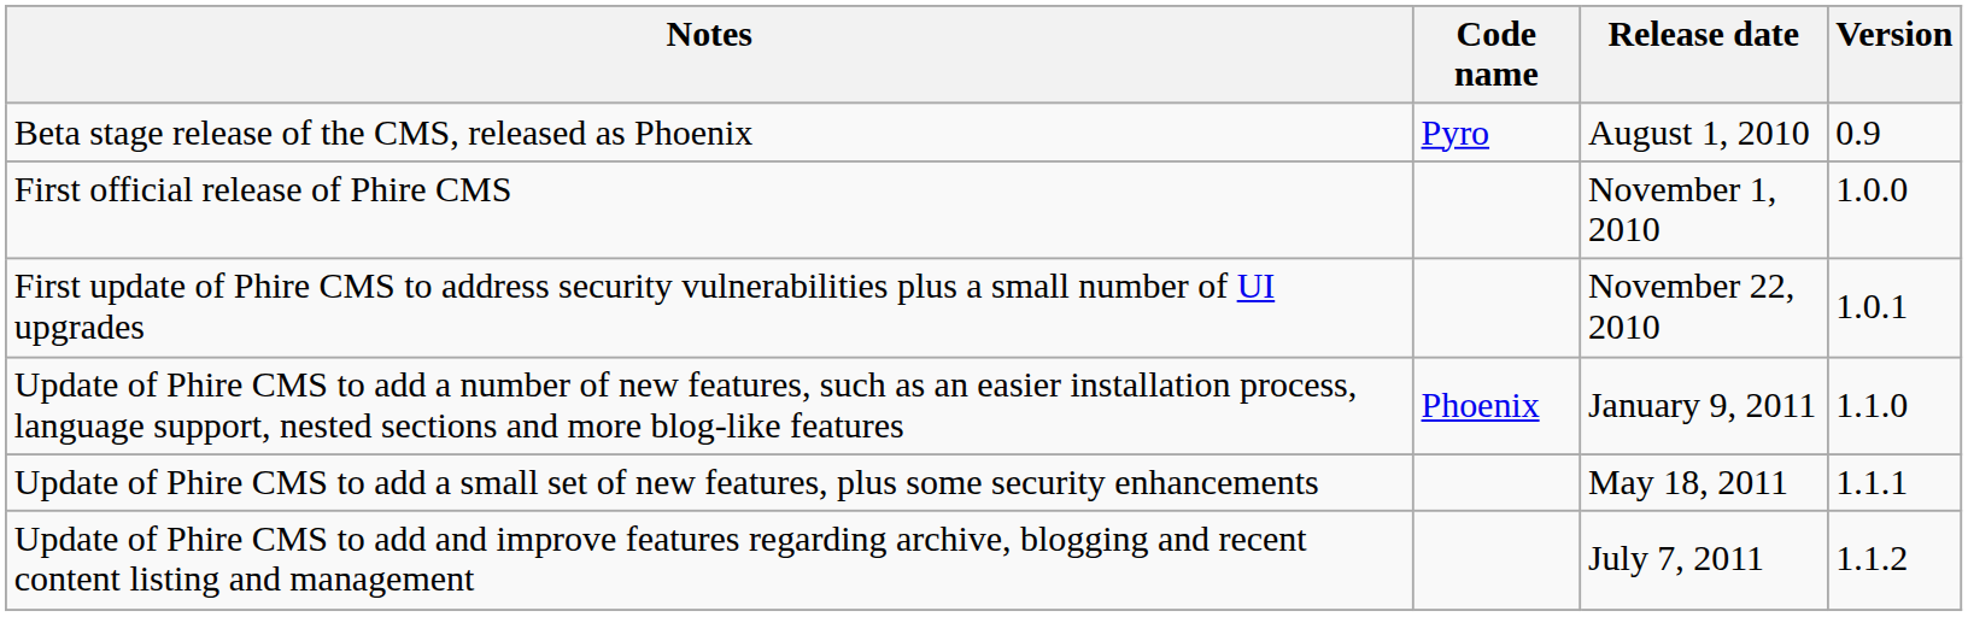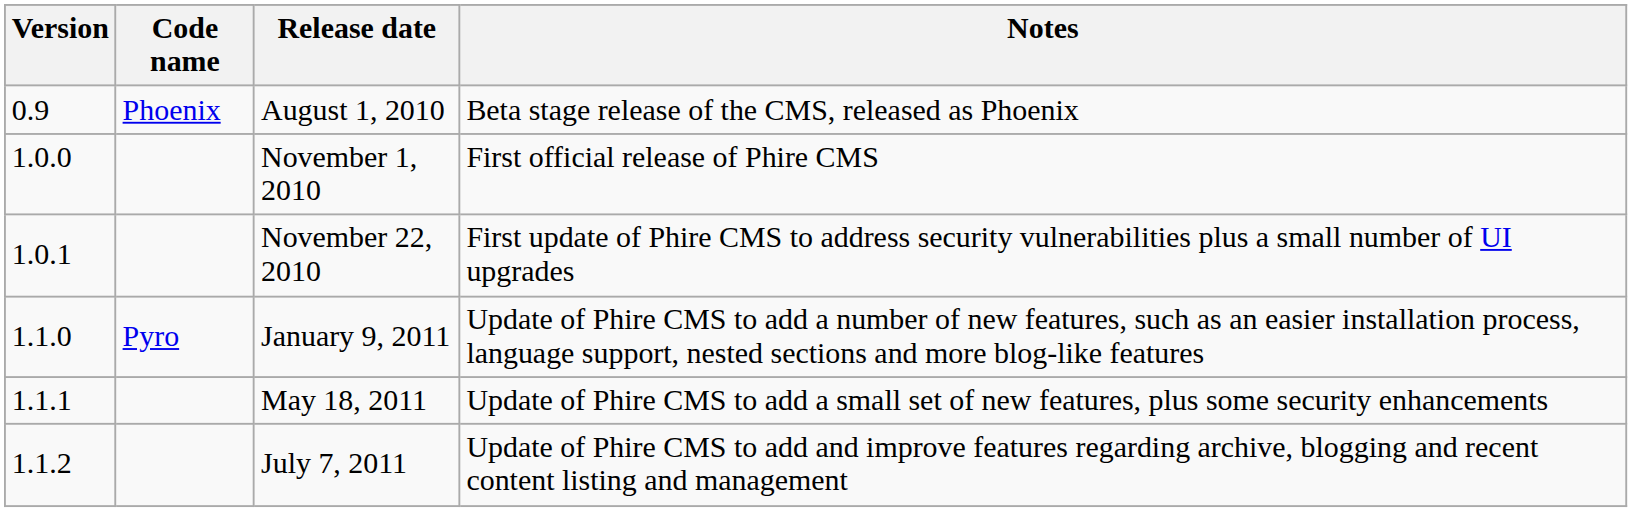 <table class="wikitable">
 <tr valign="top">
-<th>Notes</th>
+<th>Version</th>
 <th>Code name</th>
 <th>Release date</th>
-<th>Version</th>
+<th>Notes</th>
 </tr>
 <tr>
+<td>0.9</td>
+<td><a href='#'>Phoenix</a></td>
+<td>August 1, 2010</td>
 <td>Beta stage release of the CMS, released as Phoenix</td>
-<td><a href='#'>Pyro</a></td>
-<td>August 1, 2010</td>
-<td>0.9</td>
 </tr>
 <tr valign="top">
-<td>First official release of Phire CMS</td>
+<td>1.0.0</td>
 <td></td>
 <td>November 1, 2010</td>
-<td>1.0.0</td>
+<td>First official release of Phire CMS</td>
 </tr>
 <tr>
-<td>First update of Phire CMS to address security vulnerabilities plus a small number of <a href='#'>UI</a> upgrades</td>
+<td>1.0.1</td>
 <td></td>
 <td>November 22, 2010</td>
-<td>1.0.1</td>
+<td>First update of Phire CMS to address security vulnerabilities plus a small number of <a href='#'>UI</a> upgrades</td>
 </tr>
 <tr>
+<td>1.1.0</td>
+<td><a href='#'>Pyro</a></td>
+<td>January 9, 2011</td>
 <td>Update of Phire CMS to add a number of new features, such as an easier installation process, language support, nested sections and more blog-like features</td>
-<td><a href='#'>Phoenix</a></td>
-<td>January 9, 2011</td>
-<td>1.1.0</td>
 </tr>
 <tr>
-<td>Update of Phire CMS to add a small set of new features, plus some security enhancements</td>
+<td>1.1.1</td>
 <td></td>
 <td>May 18, 2011</td>
-<td>1.1.1</td>
+<td>Update of Phire CMS to add a small set of new features, plus some security enhancements</td>
 </tr>
 <tr>
-<td>Update of Phire CMS to add and improve features regarding archive, blogging and recent content listing and management</td>
+<td>1.1.2</td>
 <td></td>
 <td>July 7, 2011</td>
-<td>1.1.2</td>
+<td>Update of Phire CMS to add and improve features regarding archive, blogging and recent content listing and management</td>
 </tr>
 </table>
